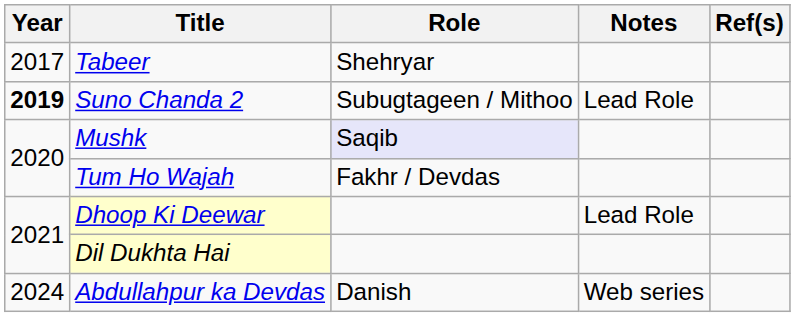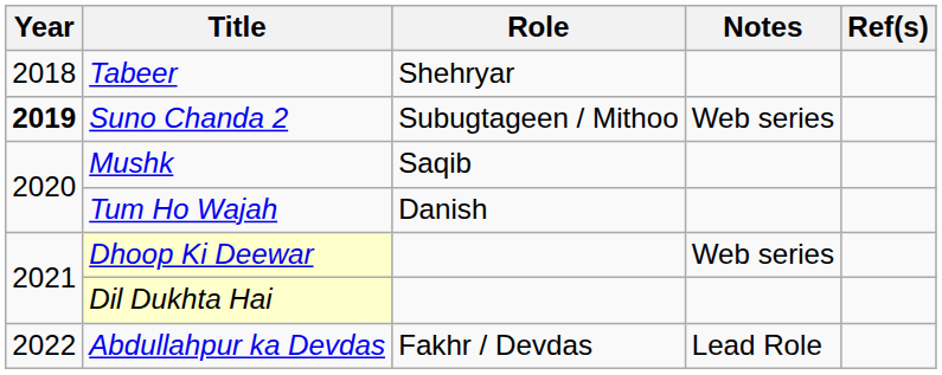 <table class="wikitable sortable plainrowheaders">
 <tr style="text-align:center;">
 <th scope="col">Year</th>
 <th scope="col">Title</th>
 <th scope="col">Role</th>
 <th scope="col">Notes</th>
 <th scope="col">Ref(s)</th>
 </tr>
 <tr>
-<td>2017</td>
+<td>2018</td>
 <td><em><a href='#'>Tabeer</a></em></td>
 <td>Shehryar</td>
 <td></td>
 <td></td>
 </tr>
 <tr>
 <td><strong>2019</strong></td>
 <td><em><a href='#'>Suno Chanda 2</a></em></td>
 <td>Subugtageen / Mithoo</td>
-<td>Lead Role</td>
+<td>Web series</td>
 <td></td>
 </tr>
 <tr>
 <td rowspan="2">2020</td>
 <td><em><a href='#'>Mushk</a></em></td>
-<td style="background: lavender;">Saqib</td>
+<td>Saqib</td>
 <td></td>
 <td></td>
 </tr>
 <tr>
 <td><em><a href='#'>Tum Ho Wajah</a></em></td>
-<td>Fakhr / Devdas</td>
+<td>Danish</td>
 <td></td>
 <td></td>
 </tr>
 <tr>
 <td rowspan="2">2021</td>
 <td scope="row" style="background:#FFFFCC;"><em><a href='#'>Dhoop Ki Deewar</a></em></td>
 <td></td>
-<td>Lead Role</td>
+<td>Web series</td>
 <td></td>
 </tr>
 <tr>
 <td scope="row" style="background:#FFFFCC;"><em>Dil Dukhta Hai</em></td>
 <td></td>
 <td></td>
 <td></td>
 </tr>
 <tr>
-<td>2024</td>
+<td>2022</td>
 <td><em><a href='#'>Abdullahpur ka Devdas</a></em></td>
-<td>Danish</td>
-<td>Web series</td>
+<td>Fakhr / Devdas</td>
+<td>Lead Role</td>
 <td></td>
 </tr>
 </table>
